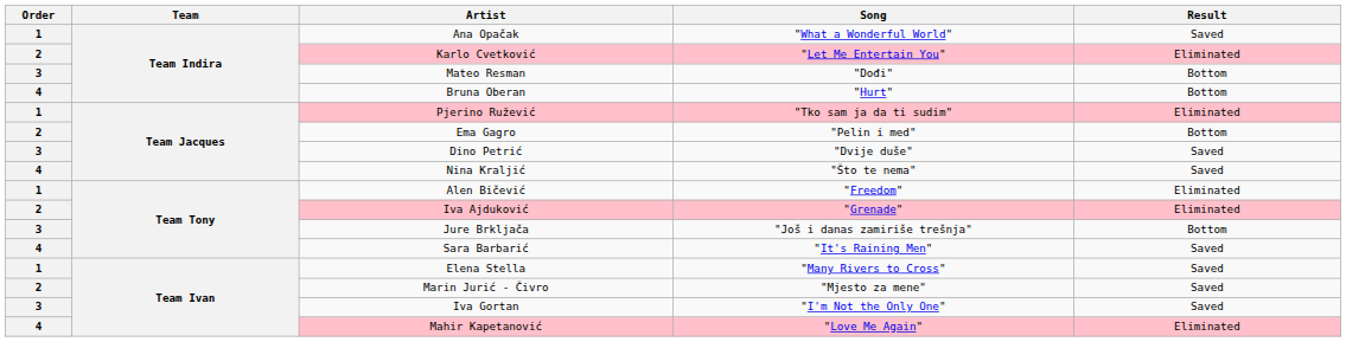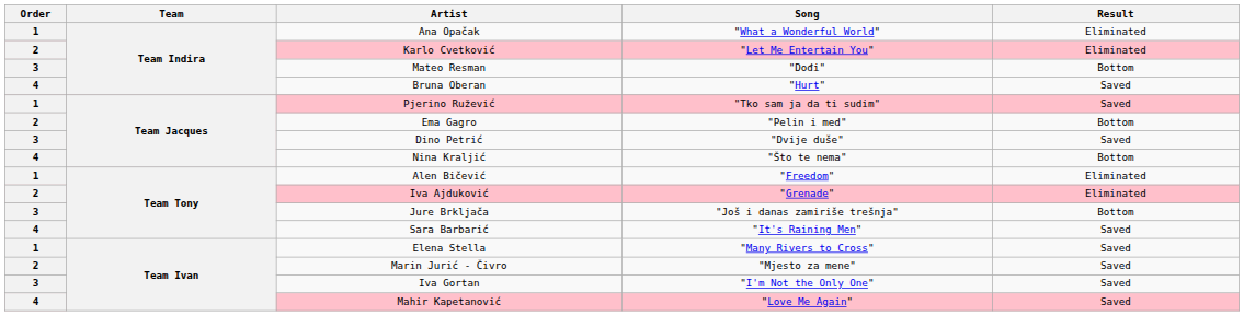 <table class="wikitable" style="text-align:center; line-height:17px; width:80%;">
 <tr>
 <th width="05%">Order</th>
 <th width="17%">Team</th>
 <th width="28%">Artist</th>
 <th width="30%">Song</th>
 <th width="20%">Result</th>
 </tr>
 <tr>
 <th scope="col">1</th>
 <th rowspan="4">Team Indira</th>
 <td>Ana Opačak</td>
 <td>"<a href='#'>What a Wonderful World</a>"</td>
-<td>Saved</td>
+<td>Eliminated</td>
 </tr>
 <tr bgcolor="pink">
 <th scope="col">2</th>
 <td>Karlo Cvetković</td>
 <td>"<a href='#'>Let Me Entertain You</a>"</td>
 <td>Eliminated</td>
 </tr>
 <tr>
 <th scope="col">3</th>
 <td>Mateo Resman</td>
 <td>"Dođi"</td>
 <td>Bottom</td>
 </tr>
 <tr>
 <th scope="col">4</th>
 <td>Bruna Oberan</td>
 <td>"<a href='#'>Hurt</a>"</td>
-<td>Bottom</td>
+<td>Saved</td>
 </tr>
 <tr bgcolor="pink">
 <th scope="col">1</th>
 <th rowspan="4">Team Jacques</th>
 <td>Pjerino Ružević</td>
 <td>"Tko sam ja da ti sudim"</td>
-<td>Eliminated</td>
+<td>Saved</td>
 </tr>
 <tr>
 <th scope="col">2</th>
 <td>Ema Gagro</td>
 <td>"Pelin i med"</td>
 <td>Bottom</td>
 </tr>
 <tr>
 <th scope="col">3</th>
 <td>Dino Petrić</td>
 <td>"Dvije duše"</td>
 <td>Saved</td>
 </tr>
 <tr>
 <th scope="col">4</th>
 <td>Nina Kraljić</td>
 <td>"Što te nema"</td>
-<td>Saved</td>
+<td>Bottom</td>
 </tr>
 <tr>
 <th scope="col">1</th>
 <th rowspan="4">Team Tony</th>
 <td>Alen Bičević</td>
 <td>"<a href='#'>Freedom</a>"</td>
 <td>Eliminated</td>
 </tr>
 <tr bgcolor="pink">
 <th scope="col">2</th>
 <td>Iva Ajduković</td>
 <td>"<a href='#'>Grenade</a>"</td>
 <td>Eliminated</td>
 </tr>
 <tr>
 <th scope="col">3</th>
 <td>Jure Brkljača</td>
 <td>"Još i danas zamiriše trešnja"</td>
 <td>Bottom</td>
 </tr>
 <tr>
 <th scope="col">4</th>
 <td>Sara Barbarić</td>
 <td>"<a href='#'>It's Raining Men</a>"</td>
 <td>Saved</td>
 </tr>
 <tr>
 <th scope="col">1</th>
 <th rowspan="4">Team Ivan</th>
 <td>Elena Stella</td>
 <td>"<a href='#'>Many Rivers to Cross</a>"</td>
 <td>Saved</td>
 </tr>
 <tr>
 <th scope="col">2</th>
 <td>Marin Jurić - Čivro</td>
 <td>"Mjesto za mene"</td>
 <td>Saved</td>
 </tr>
 <tr>
 <th scope="col">3</th>
 <td>Iva Gortan</td>
 <td>"<a href='#'>I'm Not the Only One</a>"</td>
 <td>Saved</td>
 </tr>
 <tr bgcolor="pink">
 <th scope="col">4</th>
 <td>Mahir Kapetanović</td>
 <td>"<a href='#'>Love Me Again</a>"</td>
-<td>Eliminated</td>
+<td>Saved</td>
 </tr>
 </table>
